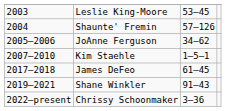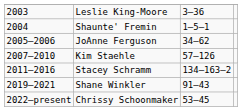 <table class="wikitable">
 <tr style="text-align:center;">
 </tr>
 <tr>
 <td>2003</td>
 <td>Leslie King-Moore</td>
-<td>53–45</td>
+<td>3–36</td>
 <td></td>
 </tr>
 <tr>
 <td>2004</td>
 <td>Shaunte' Fremin</td>
-<td>57–126</td>
+<td>1–5–1</td>
 <td></td>
 </tr>
 <tr>
 <td>2005–2006</td>
 <td>JoAnne Ferguson</td>
 <td>34–62</td>
 <td></td>
 </tr>
 <tr>
 <td>2007–2010</td>
 <td>Kim Staehle</td>
-<td>1–5–1</td>
+<td>57–126</td>
 <td></td>
 </tr>
 <tr>
-<td>2017–2018</td>
-<td>James DeFeo</td>
-<td>61–45</td>
+<td>2011–2016</td>
+<td>Stacey Schramm</td>
+<td>134–163–2</td>
 <td></td>
 </tr>
 <tr>
 <td>2019–2021</td>
 <td>Shane Winkler</td>
 <td>91–43</td>
 <td></td>
 </tr>
 <tr>
 <td>2022–present</td>
 <td>Chrissy Schoonmaker</td>
-<td>3–36</td>
+<td>53–45</td>
 <td></td>
 </tr>
 </table>
